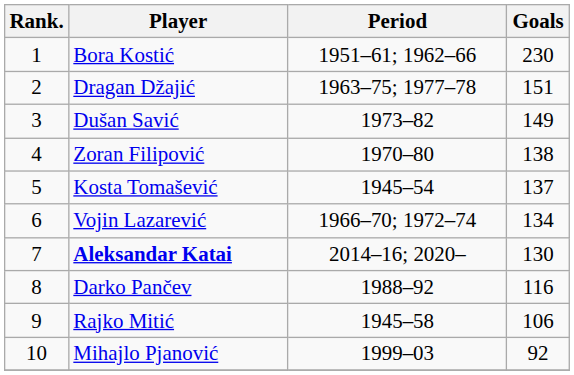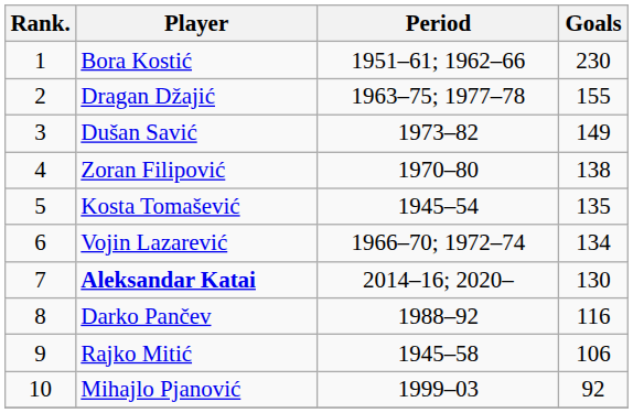 <table class="wikitable sortable" style="text-align:center">
 <tr>
 <th style="width:40px;">Rank.</th>
 <th style="width:160px;">Player</th>
 <th style="width:160px;">Period</th>
 <th style="width:40px;">Goals</th>
 </tr>
 <tr>
 <td>1</td>
 <td style="text-align:left;"> <a href='#'>Bora Kostić</a></td>
 <td>1951–61; 1962–66</td>
 <td>230</td>
 </tr>
 <tr>
 <td>2</td>
 <td style="text-align:left;"> <a href='#'>Dragan Džajić</a></td>
 <td>1963–75; 1977–78</td>
-<td>151</td>
+<td>155</td>
 </tr>
 <tr>
 <td>3</td>
 <td style="text-align:left;"> <a href='#'>Dušan Savić</a></td>
 <td>1973–82</td>
 <td>149</td>
 </tr>
 <tr>
 <td>4</td>
 <td style="text-align:left;"> <a href='#'>Zoran Filipović</a></td>
 <td>1970–80</td>
 <td>138</td>
 </tr>
 <tr>
 <td>5</td>
 <td style="text-align:left;"> <a href='#'>Kosta Tomašević</a></td>
 <td>1945–54</td>
-<td>137</td>
+<td>135</td>
 </tr>
 <tr>
 <td>6</td>
 <td style="text-align:left;"> <a href='#'>Vojin Lazarević</a></td>
 <td>1966–70; 1972–74</td>
 <td>134</td>
 </tr>
 <tr>
 <td>7</td>
 <td style="text-align:left;"> <strong><a href='#'>Aleksandar Katai</a></strong></td>
 <td>2014–16; 2020–</td>
 <td>130</td>
 </tr>
 <tr>
 <td>8</td>
 <td style="text-align:left;"> <a href='#'>Darko Pančev</a></td>
 <td>1988–92</td>
 <td>116</td>
 </tr>
 <tr>
 <td>9</td>
 <td style="text-align:left;"> <a href='#'>Rajko Mitić</a></td>
 <td>1945–58</td>
 <td>106</td>
 </tr>
 <tr>
 <td>10</td>
 <td style="text-align:left;"> <a href='#'>Mihajlo Pjanović</a></td>
 <td>1999–03</td>
 <td>92</td>
 </tr>
 <tr>
 </tr>
 </table>
